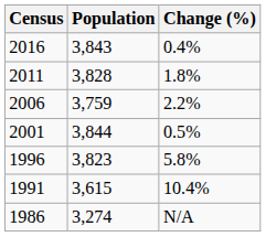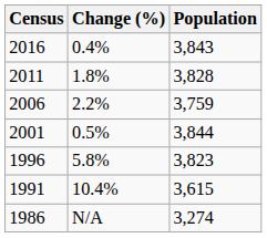 <table class="wikitable">
 <tr>
 <th>Census</th>
+<th>Change (%)</th>
 <th>Population</th>
-<th>Change (%)</th>
 </tr>
 <tr>
 <td>2016</td>
+<td>0.4%</td>
 <td>3,843</td>
-<td>0.4%</td>
 </tr>
 <tr>
 <td>2011</td>
+<td>1.8%</td>
 <td>3,828</td>
-<td>1.8%</td>
 </tr>
 <tr>
 <td>2006</td>
+<td>2.2%</td>
 <td>3,759</td>
-<td>2.2%</td>
 </tr>
 <tr>
 <td>2001</td>
+<td>0.5%</td>
 <td>3,844</td>
-<td>0.5%</td>
 </tr>
 <tr>
 <td>1996</td>
+<td>5.8%</td>
 <td>3,823</td>
-<td>5.8%</td>
 </tr>
 <tr>
 <td>1991</td>
+<td>10.4%</td>
 <td>3,615</td>
-<td>10.4%</td>
 </tr>
 <tr>
 <td>1986</td>
+<td>N/A</td>
 <td>3,274</td>
-<td>N/A</td>
 </tr>
 </table>
